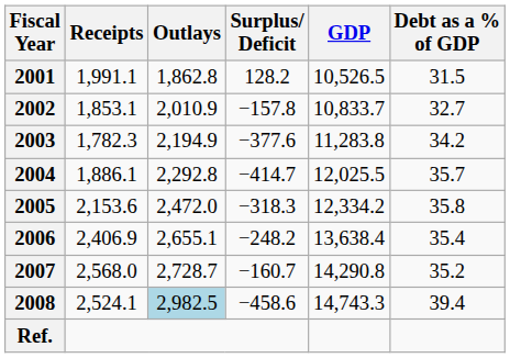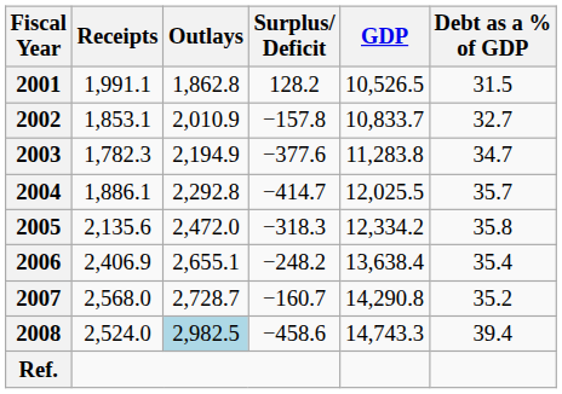 <table class="wikitable" align="right" style="margin-left:1em; text-align:center">
 <tr>
 <th>Fiscal<br>Year</th>
 <th>Receipts</th>
 <th>Outlays</th>
 <th>Surplus/<br>Deficit</th>
 <th><a href='#'>GDP</a></th>
 <th>Debt as a %<br>of GDP</th>
 </tr>
 <tr>
 <th>2001</th>
 <td>1,991.1</td>
 <td>1,862.8</td>
 <td>128.2</td>
 <td>10,526.5</td>
 <td>31.5</td>
 </tr>
 <tr>
 <th>2002</th>
 <td>1,853.1</td>
 <td>2,010.9</td>
 <td>−157.8</td>
 <td>10,833.7</td>
 <td>32.7</td>
 </tr>
 <tr>
 <th>2003</th>
 <td>1,782.3</td>
 <td>2,194.9</td>
 <td>−377.6</td>
 <td>11,283.8</td>
-<td>34.2</td>
+<td>34.7</td>
 </tr>
 <tr>
 <th>2004</th>
 <td>1,886.1</td>
 <td>2,292.8</td>
 <td>−414.7</td>
 <td>12,025.5</td>
 <td>35.7</td>
 </tr>
 <tr>
 <th>2005</th>
-<td>2,153.6</td>
+<td>2,135.6</td>
 <td>2,472.0</td>
 <td>−318.3</td>
 <td>12,334.2</td>
 <td>35.8</td>
 </tr>
 <tr>
 <th>2006</th>
 <td>2,406.9</td>
 <td>2,655.1</td>
 <td>−248.2</td>
 <td>13,638.4</td>
 <td>35.4</td>
 </tr>
 <tr>
 <th>2007</th>
 <td>2,568.0</td>
 <td>2,728.7</td>
 <td>−160.7</td>
 <td>14,290.8</td>
 <td>35.2</td>
 </tr>
 <tr>
 <th>2008</th>
-<td>2,524.1</td>
+<td>2,524.0</td>
 <td style="background: lightblue;">2,982.5</td>
 <td>−458.6</td>
 <td>14,743.3</td>
 <td>39.4</td>
 </tr>
 <tr>
 <th>Ref.</th>
 <td colspan=3></td>
 <td></td>
 <td></td>
 </tr>
 </table>
